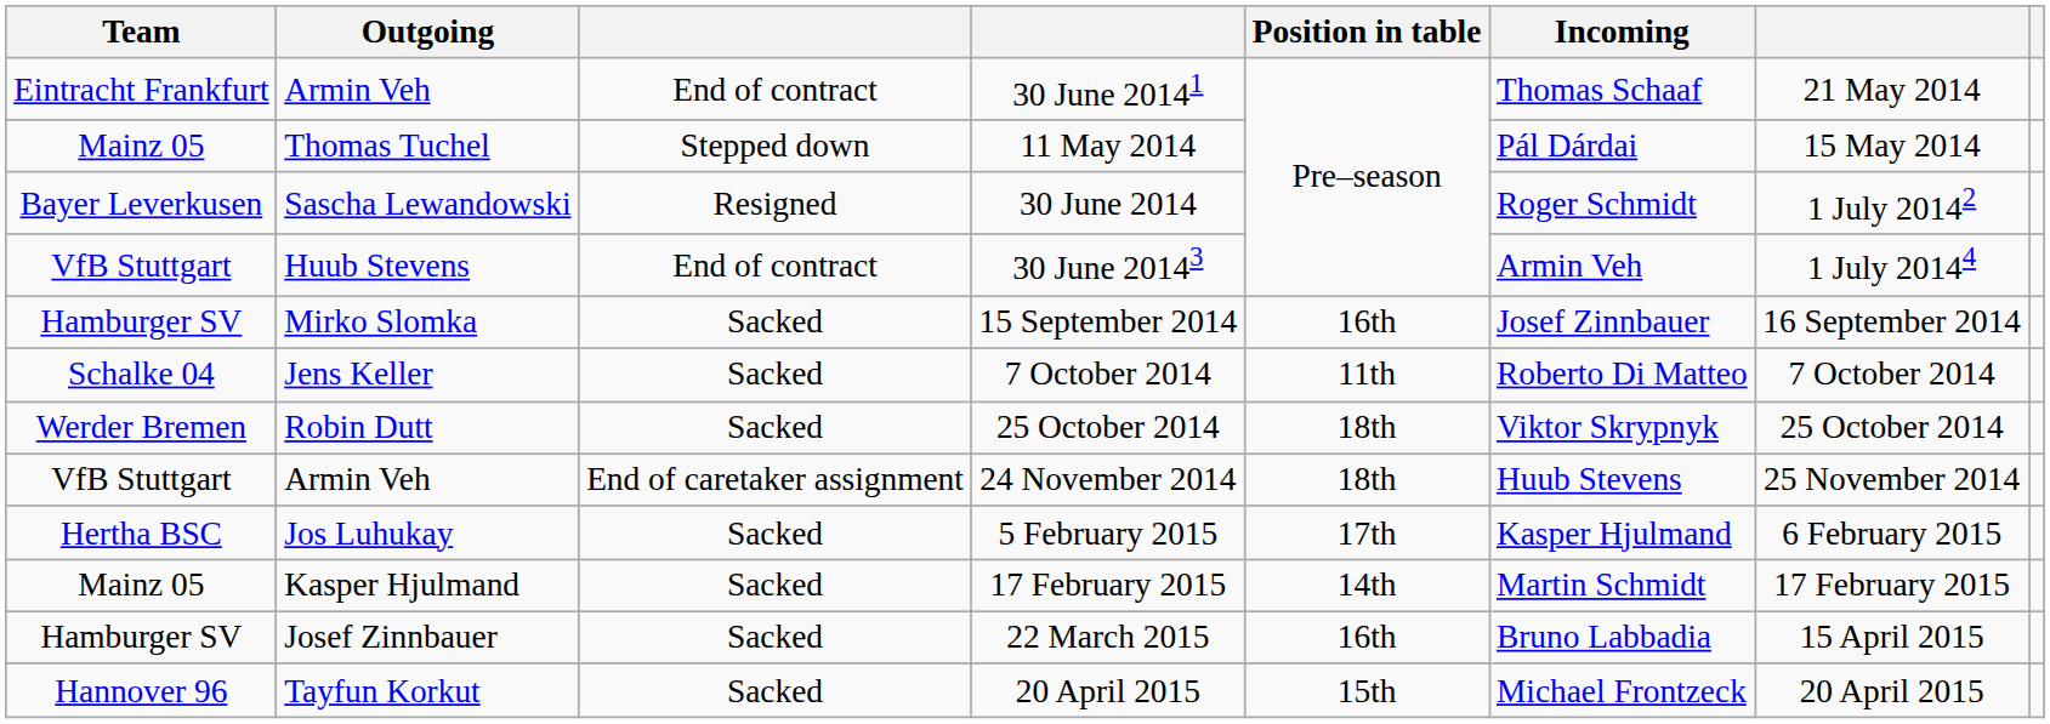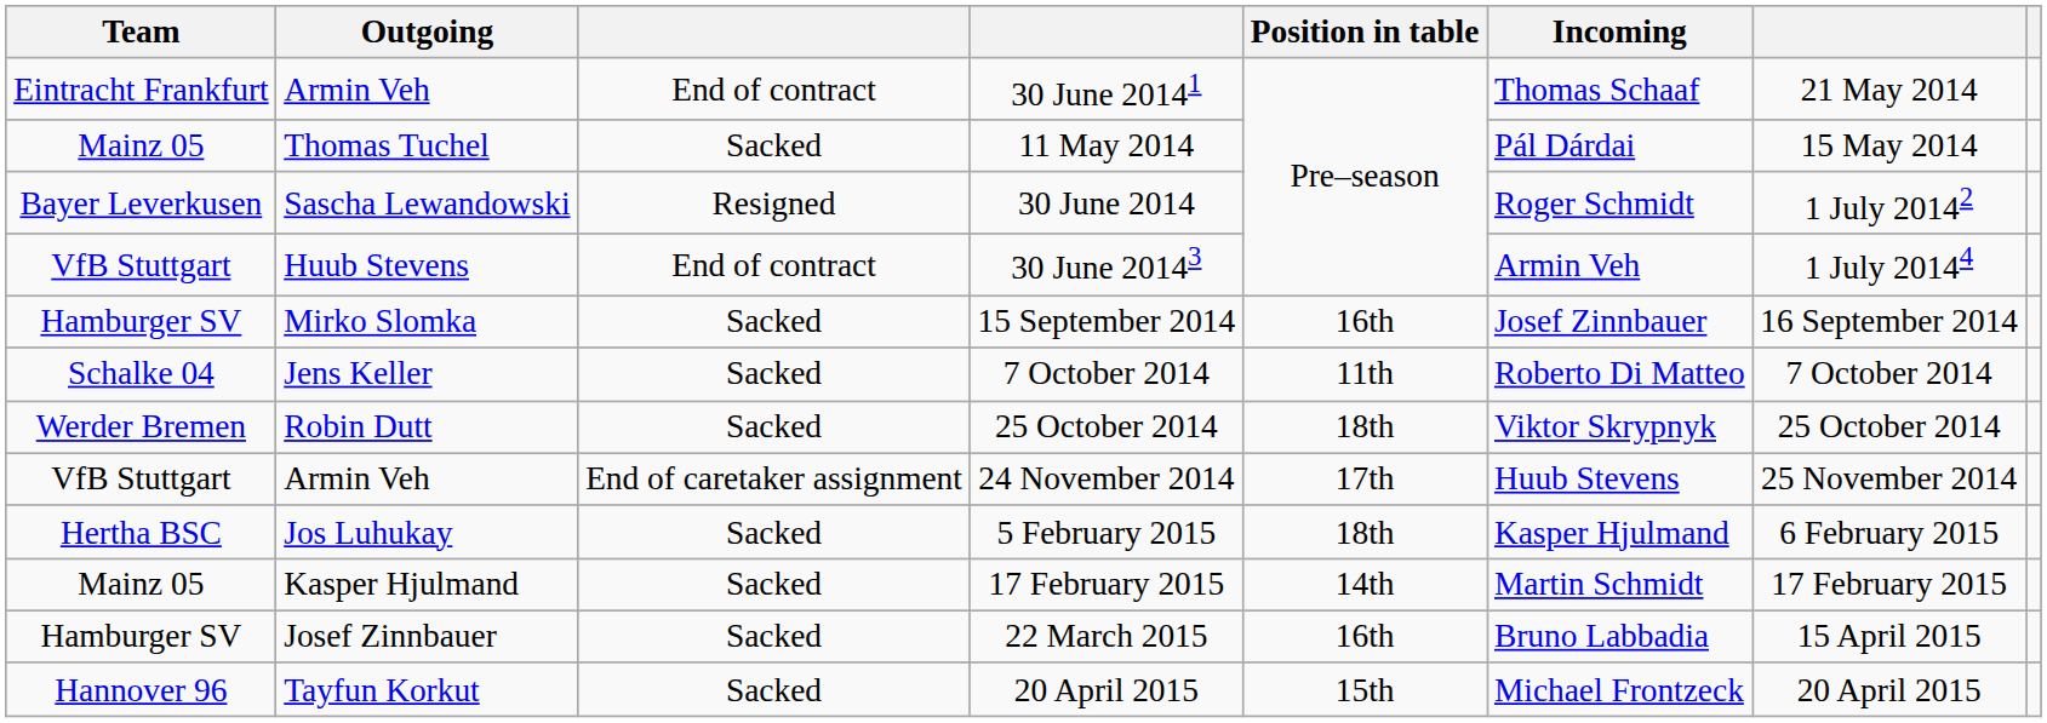 <table class="wikitable" Style="text-align: center">
 <tr>
 <th>Team</th>
 <th>Outgoing</th>
 <th></th>
 <th></th>
 <th>Position in table</th>
 <th>Incoming</th>
 <th></th>
 <th></th>
 </tr>
 <tr>
 <td><a href='#'>Eintracht Frankfurt</a></td>
 <td align="left"> <a href='#'>Armin Veh</a></td>
 <td>End of contract</td>
 <td>30 June 2014<sup><a href='#'>1</a></sup></td>
 <td rowspan=4>Pre–season</td>
 <td align="left"> <a href='#'>Thomas Schaaf</a></td>
 <td>21 May 2014</td>
 <td></td>
 </tr>
 <tr>
 <td><a href='#'>Mainz 05</a></td>
 <td align="left"> <a href='#'>Thomas Tuchel</a></td>
-<td>Stepped down</td>
+<td>Sacked</td>
 <td>11 May 2014</td>
 <td align="left"> <a href='#'>Pál Dárdai</a></td>
 <td>15 May 2014</td>
 <td></td>
 </tr>
 <tr>
 <td><a href='#'>Bayer Leverkusen</a></td>
 <td align="left"> <a href='#'>Sascha Lewandowski</a></td>
 <td>Resigned</td>
 <td>30 June 2014</td>
 <td align="left"> <a href='#'>Roger Schmidt</a></td>
 <td>1 July 2014<sup><a href='#'>2</a></sup></td>
 <td></td>
 </tr>
 <tr>
 <td><a href='#'>VfB Stuttgart</a></td>
 <td align="left"> <a href='#'>Huub Stevens</a></td>
 <td>End of contract</td>
 <td>30 June 2014<sup><a href='#'>3</a></sup></td>
 <td align="left"> <a href='#'>Armin Veh</a></td>
 <td>1 July 2014<sup><a href='#'>4</a></sup></td>
 <td></td>
 </tr>
 <tr>
 <td><a href='#'>Hamburger SV</a></td>
 <td align="left"> <a href='#'>Mirko Slomka</a></td>
 <td>Sacked</td>
 <td>15 September 2014</td>
 <td>16th</td>
 <td align="left"> <a href='#'>Josef Zinnbauer</a></td>
 <td>16 September 2014</td>
 <td></td>
 </tr>
 <tr>
 <td><a href='#'>Schalke 04</a></td>
 <td align="left"> <a href='#'>Jens Keller</a></td>
 <td>Sacked</td>
 <td>7 October 2014</td>
 <td>11th</td>
 <td align="left"> <a href='#'>Roberto Di Matteo</a></td>
 <td>7 October 2014</td>
 <td></td>
 </tr>
 <tr>
 <td><a href='#'>Werder Bremen</a></td>
 <td align="left"> <a href='#'>Robin Dutt</a></td>
 <td>Sacked</td>
 <td>25 October 2014</td>
 <td>18th</td>
 <td align="left"> <a href='#'>Viktor Skrypnyk</a></td>
 <td>25 October 2014</td>
 <td></td>
 </tr>
 <tr>
 <td>VfB Stuttgart</td>
 <td align="left"> Armin Veh</td>
 <td>End of caretaker assignment</td>
 <td>24 November 2014</td>
-<td>18th</td>
+<td>17th</td>
 <td align="left"> <a href='#'>Huub Stevens</a></td>
 <td>25 November 2014</td>
 <td></td>
 </tr>
 <tr>
 <td><a href='#'>Hertha BSC</a></td>
 <td align="left"> <a href='#'>Jos Luhukay</a></td>
 <td>Sacked</td>
 <td>5 February 2015</td>
-<td>17th</td>
+<td>18th</td>
 <td align="left"> <a href='#'>Kasper Hjulmand</a></td>
 <td>6 February 2015</td>
 <td></td>
 </tr>
 <tr>
 <td>Mainz 05</td>
 <td align="left"> Kasper Hjulmand</td>
 <td>Sacked</td>
 <td>17 February 2015</td>
 <td>14th</td>
 <td align="left"> <a href='#'>Martin Schmidt</a></td>
 <td>17 February 2015</td>
 <td></td>
 </tr>
 <tr>
 <td>Hamburger SV</td>
 <td align="left"> Josef Zinnbauer</td>
 <td>Sacked</td>
 <td>22 March 2015</td>
 <td>16th</td>
 <td align="left"> <a href='#'>Bruno Labbadia</a></td>
 <td>15 April 2015</td>
 <td></td>
 </tr>
 <tr>
 <td><a href='#'>Hannover 96</a></td>
 <td align="left"> <a href='#'>Tayfun Korkut</a></td>
 <td>Sacked</td>
 <td>20 April 2015</td>
 <td>15th</td>
 <td align="left"> <a href='#'>Michael Frontzeck</a></td>
 <td>20 April 2015</td>
 <td></td>
 </tr>
 </table>
